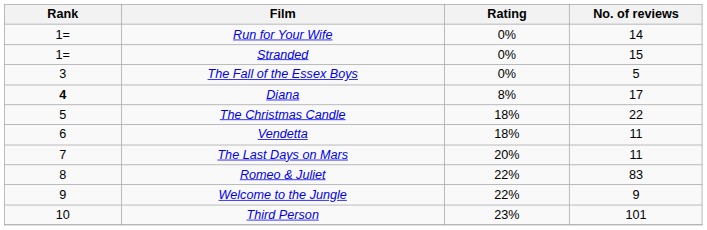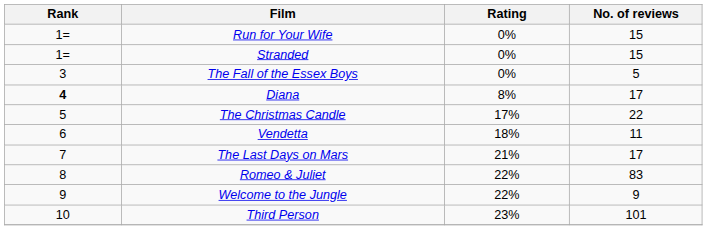 <table class="wikitable sortable plainrowheaders" width="70%" style="text-align:center; margin: 1em auto 1em auto;">
 <tr>
 <th width=5%>Rank</th>
 <th width=14%>Film</th>
 <th width=5%>Rating</th>
 <th width=5%>No. of reviews</th>
 </tr>
 <tr>
 <td>1=</td>
 <td><em><a href='#'>Run for Your Wife</a></em></td>
 <td>0%</td>
-<td>14</td>
+<td>15</td>
 </tr>
 <tr>
 <td>1=</td>
 <td><em><a href='#'>Stranded</a></em></td>
 <td>0%</td>
 <td>15</td>
 </tr>
 <tr>
 <td>3</td>
 <td><em><a href='#'>The Fall of the Essex Boys</a></em></td>
 <td>0%</td>
 <td>5</td>
 </tr>
 <tr>
 <td><strong>4</strong></td>
 <td><em><a href='#'>Diana</a></em></td>
 <td>8%</td>
 <td>17</td>
 </tr>
 <tr>
 <td>5</td>
 <td><em><a href='#'>The Christmas Candle</a></em></td>
-<td>18%</td>
+<td>17%</td>
 <td>22</td>
 </tr>
 <tr>
 <td>6</td>
 <td><em><a href='#'>Vendetta</a></em></td>
 <td>18%</td>
 <td>11</td>
 </tr>
 <tr>
 <td>7</td>
 <td><em><a href='#'>The Last Days on Mars</a></em></td>
-<td>20%</td>
-<td>11</td>
+<td>21%</td>
+<td>17</td>
 </tr>
 <tr>
 <td>8</td>
 <td><em><a href='#'>Romeo & Juliet</a></em></td>
 <td>22%</td>
 <td>83</td>
 </tr>
 <tr>
 <td>9</td>
 <td><em><a href='#'>Welcome to the Jungle</a></em></td>
 <td>22%</td>
 <td>9</td>
 </tr>
 <tr>
 <td>10</td>
 <td><em><a href='#'>Third Person</a></em></td>
 <td>23%</td>
 <td>101</td>
 </tr>
 <tr>
 </tr>
 </table>
